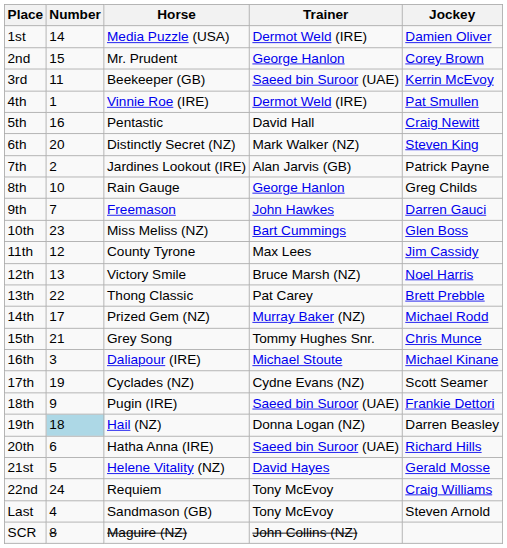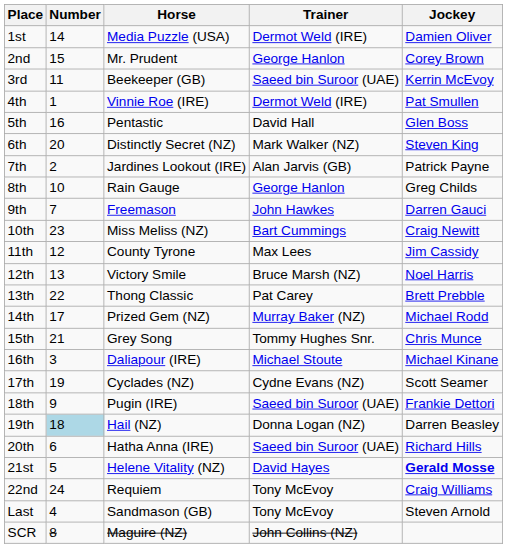 <table class="wikitable sortable">
 <tr>
 <th>Place</th>
 <th>Number</th>
 <th>Horse</th>
 <th>Trainer</th>
 <th>Jockey</th>
 </tr>
 <tr>
 <td>1st</td>
 <td>14</td>
 <td><a href='#'>Media Puzzle</a> (USA)</td>
 <td><a href='#'>Dermot Weld</a> (IRE)</td>
 <td><a href='#'>Damien Oliver</a></td>
 </tr>
 <tr>
 <td>2nd</td>
 <td>15</td>
 <td>Mr. Prudent</td>
 <td><a href='#'>George Hanlon</a></td>
 <td><a href='#'>Corey Brown</a></td>
 </tr>
 <tr>
 <td>3rd</td>
 <td>11</td>
 <td>Beekeeper (GB)</td>
 <td><a href='#'>Saeed bin Suroor</a> (UAE)</td>
 <td><a href='#'>Kerrin McEvoy</a></td>
 </tr>
 <tr>
 <td>4th</td>
 <td>1</td>
 <td><a href='#'>Vinnie Roe</a> (IRE)</td>
 <td><a href='#'>Dermot Weld</a> (IRE)</td>
 <td><a href='#'>Pat Smullen</a></td>
 </tr>
 <tr>
 <td>5th</td>
 <td>16</td>
 <td>Pentastic</td>
 <td>David Hall</td>
-<td><a href='#'>Craig Newitt</a></td>
+<td><a href='#'>Glen Boss</a></td>
 </tr>
 <tr>
 <td>6th</td>
 <td>20</td>
 <td>Distinctly Secret (NZ)</td>
 <td>Mark Walker (NZ)</td>
 <td><a href='#'>Steven King</a></td>
 </tr>
 <tr>
 <td>7th</td>
 <td>2</td>
 <td>Jardines Lookout (IRE)</td>
 <td>Alan Jarvis (GB)</td>
 <td>Patrick Payne</td>
 </tr>
 <tr>
 <td>8th</td>
 <td>10</td>
 <td>Rain Gauge</td>
 <td><a href='#'>George Hanlon</a></td>
 <td>Greg Childs</td>
 </tr>
 <tr>
 <td>9th</td>
 <td>7</td>
 <td><a href='#'>Freemason</a></td>
 <td><a href='#'>John Hawkes</a></td>
 <td><a href='#'>Darren Gauci</a></td>
 </tr>
 <tr>
 <td>10th</td>
 <td>23</td>
 <td>Miss Meliss (NZ)</td>
 <td><a href='#'>Bart Cummings</a></td>
-<td><a href='#'>Glen Boss</a></td>
+<td><a href='#'>Craig Newitt</a></td>
 </tr>
 <tr>
 <td>11th</td>
 <td>12</td>
 <td>County Tyrone</td>
 <td>Max Lees</td>
 <td><a href='#'>Jim Cassidy</a></td>
 </tr>
 <tr>
 <td>12th</td>
 <td>13</td>
 <td>Victory Smile</td>
 <td>Bruce Marsh (NZ)</td>
 <td><a href='#'>Noel Harris</a></td>
 </tr>
 <tr>
 <td>13th</td>
 <td>22</td>
 <td>Thong Classic</td>
 <td>Pat Carey</td>
 <td><a href='#'>Brett Prebble</a></td>
 </tr>
 <tr>
 <td>14th</td>
 <td>17</td>
 <td>Prized Gem (NZ)</td>
 <td><a href='#'>Murray Baker</a> (NZ)</td>
 <td><a href='#'>Michael Rodd</a></td>
 </tr>
 <tr>
 <td>15th</td>
 <td>21</td>
 <td>Grey Song</td>
 <td>Tommy Hughes Snr.</td>
 <td><a href='#'>Chris Munce</a></td>
 </tr>
 <tr>
 <td>16th</td>
 <td>3</td>
 <td><a href='#'>Daliapour</a> (IRE)</td>
 <td><a href='#'>Michael Stoute</a></td>
 <td><a href='#'>Michael Kinane</a></td>
 </tr>
 <tr>
 <td>17th</td>
 <td>19</td>
 <td>Cyclades (NZ)</td>
 <td>Cydne Evans (NZ)</td>
 <td>Scott Seamer</td>
 </tr>
 <tr>
 <td>18th</td>
 <td>9</td>
 <td>Pugin (IRE)</td>
 <td><a href='#'>Saeed bin Suroor</a> (UAE)</td>
 <td><a href='#'>Frankie Dettori</a></td>
 </tr>
 <tr>
 <td>19th</td>
 <td style="background: lightblue;">18</td>
 <td><a href='#'>Hail</a> (NZ)</td>
 <td>Donna Logan (NZ)</td>
 <td>Darren Beasley</td>
 </tr>
 <tr>
 <td>20th</td>
 <td>6</td>
 <td>Hatha Anna (IRE)</td>
 <td><a href='#'>Saeed bin Suroor</a> (UAE)</td>
 <td><a href='#'>Richard Hills</a></td>
 </tr>
 <tr>
 <td>21st</td>
 <td>5</td>
 <td><a href='#'>Helene Vitality</a> (NZ)</td>
 <td><a href='#'>David Hayes</a></td>
-<td><a href='#'>Gerald Mosse</a></td>
+<td><strong><a href='#'>Gerald Mosse</a></strong></td>
 </tr>
 <tr>
 <td>22nd</td>
 <td>24</td>
 <td>Requiem</td>
 <td>Tony McEvoy</td>
 <td><a href='#'>Craig Williams</a></td>
 </tr>
 <tr>
 <td>Last</td>
 <td>4</td>
 <td>Sandmason (GB)</td>
 <td>Tony McEvoy</td>
 <td>Steven Arnold</td>
 </tr>
 <tr>
 <td>SCR</td>
 <td><s>8</s></td>
 <td><s>Maguire (NZ)</s></td>
 <td><s>John Collins (NZ)</s></td>
 </tr>
 </table>
